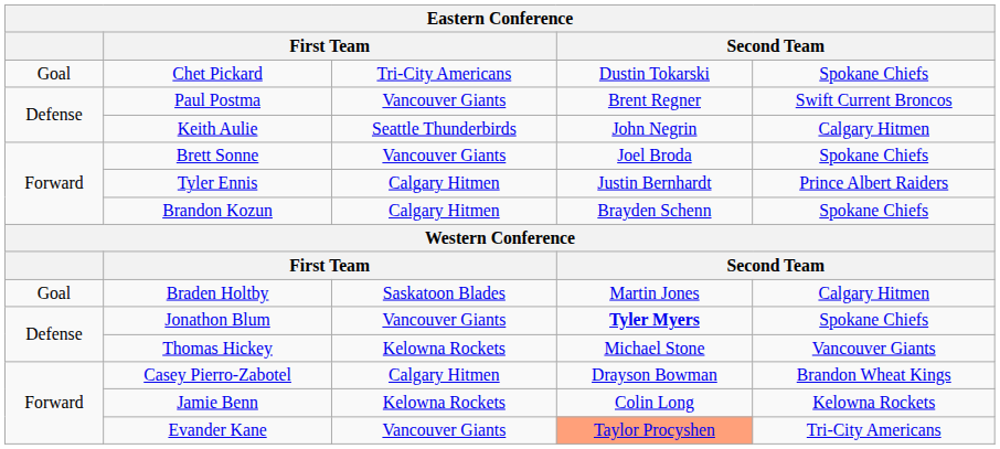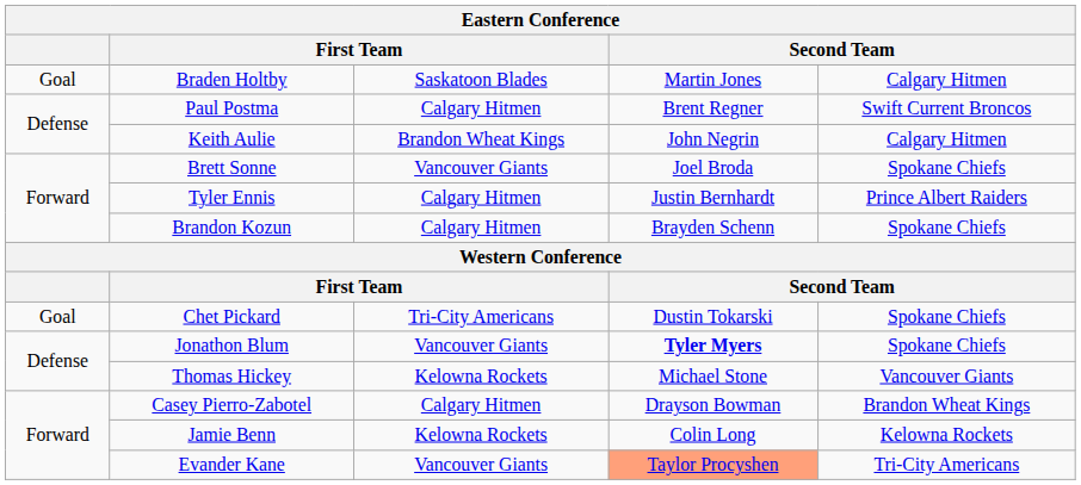 <table class="wikitable" style="text-align:center;" width="72.5%">
 <tr>
 <th colspan="5">Eastern Conference</th>
 </tr>
 <tr>
 <th></th>
 <th colspan="2">First Team</th>
 <th colspan="2">Second Team</th>
 </tr>
 <tr>
 <td>Goal</td>
-<td><a href='#'>Chet Pickard</a></td>
-<td><a href='#'>Tri-City Americans</a></td>
-<td><a href='#'>Dustin Tokarski</a></td>
-<td><a href='#'>Spokane Chiefs</a></td>
+<td><a href='#'>Braden Holtby</a></td>
+<td><a href='#'>Saskatoon Blades</a></td>
+<td><a href='#'>Martin Jones</a></td>
+<td><a href='#'>Calgary Hitmen</a></td>
 </tr>
 <tr>
 <td rowspan="2">Defense</td>
 <td><a href='#'>Paul Postma</a></td>
-<td><a href='#'>Vancouver Giants</a></td>
+<td><a href='#'>Calgary Hitmen</a></td>
 <td><a href='#'>Brent Regner</a></td>
 <td><a href='#'>Swift Current Broncos</a></td>
 </tr>
 <tr>
 <td><a href='#'>Keith Aulie</a></td>
-<td><a href='#'>Seattle Thunderbirds</a></td>
+<td><a href='#'>Brandon Wheat Kings</a></td>
 <td><a href='#'>John Negrin</a></td>
 <td><a href='#'>Calgary Hitmen</a></td>
 </tr>
 <tr>
 <td rowspan="3">Forward</td>
 <td><a href='#'>Brett Sonne</a></td>
 <td><a href='#'>Vancouver Giants</a></td>
 <td><a href='#'>Joel Broda</a></td>
 <td><a href='#'>Spokane Chiefs</a></td>
 </tr>
 <tr>
 <td><a href='#'>Tyler Ennis</a></td>
 <td><a href='#'>Calgary Hitmen</a></td>
 <td><a href='#'>Justin Bernhardt</a></td>
 <td><a href='#'>Prince Albert Raiders</a></td>
 </tr>
 <tr>
 <td><a href='#'>Brandon Kozun</a></td>
 <td><a href='#'>Calgary Hitmen</a></td>
 <td><a href='#'>Brayden Schenn</a></td>
 <td><a href='#'>Spokane Chiefs</a></td>
 </tr>
 <tr>
 <th colspan="5">Western Conference</th>
 </tr>
 <tr>
 <th></th>
 <th colspan="2">First Team</th>
 <th colspan="2">Second Team</th>
 </tr>
 <tr>
 <td>Goal</td>
-<td><a href='#'>Braden Holtby</a></td>
-<td><a href='#'>Saskatoon Blades</a></td>
-<td><a href='#'>Martin Jones</a></td>
-<td><a href='#'>Calgary Hitmen</a></td>
+<td><a href='#'>Chet Pickard</a></td>
+<td><a href='#'>Tri-City Americans</a></td>
+<td><a href='#'>Dustin Tokarski</a></td>
+<td><a href='#'>Spokane Chiefs</a></td>
 </tr>
 <tr>
 <td rowspan="2">Defense</td>
 <td><a href='#'>Jonathon Blum</a></td>
 <td><a href='#'>Vancouver Giants</a></td>
 <td><strong><a href='#'>Tyler Myers</a></strong></td>
 <td><a href='#'>Spokane Chiefs</a></td>
 </tr>
 <tr>
 <td><a href='#'>Thomas Hickey</a></td>
 <td><a href='#'>Kelowna Rockets</a></td>
 <td><a href='#'>Michael Stone</a></td>
 <td><a href='#'>Vancouver Giants</a></td>
 </tr>
 <tr>
 <td rowspan="3">Forward</td>
 <td><a href='#'>Casey Pierro-Zabotel</a></td>
 <td><a href='#'>Calgary Hitmen</a></td>
 <td><a href='#'>Drayson Bowman</a></td>
 <td><a href='#'>Brandon Wheat Kings</a></td>
 </tr>
 <tr>
 <td><a href='#'>Jamie Benn</a></td>
 <td><a href='#'>Kelowna Rockets</a></td>
 <td><a href='#'>Colin Long</a></td>
 <td><a href='#'>Kelowna Rockets</a></td>
 </tr>
 <tr>
 <td><a href='#'>Evander Kane</a></td>
 <td><a href='#'>Vancouver Giants</a></td>
 <td style="background: lightsalmon;"><a href='#'>Taylor Procyshen</a></td>
 <td><a href='#'>Tri-City Americans</a></td>
 </tr>
 </table>
